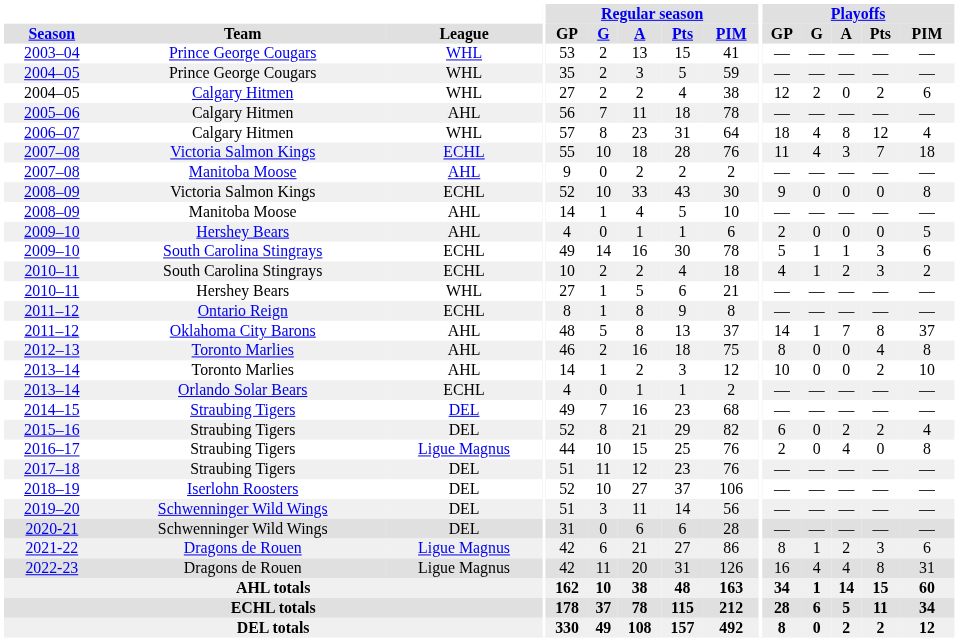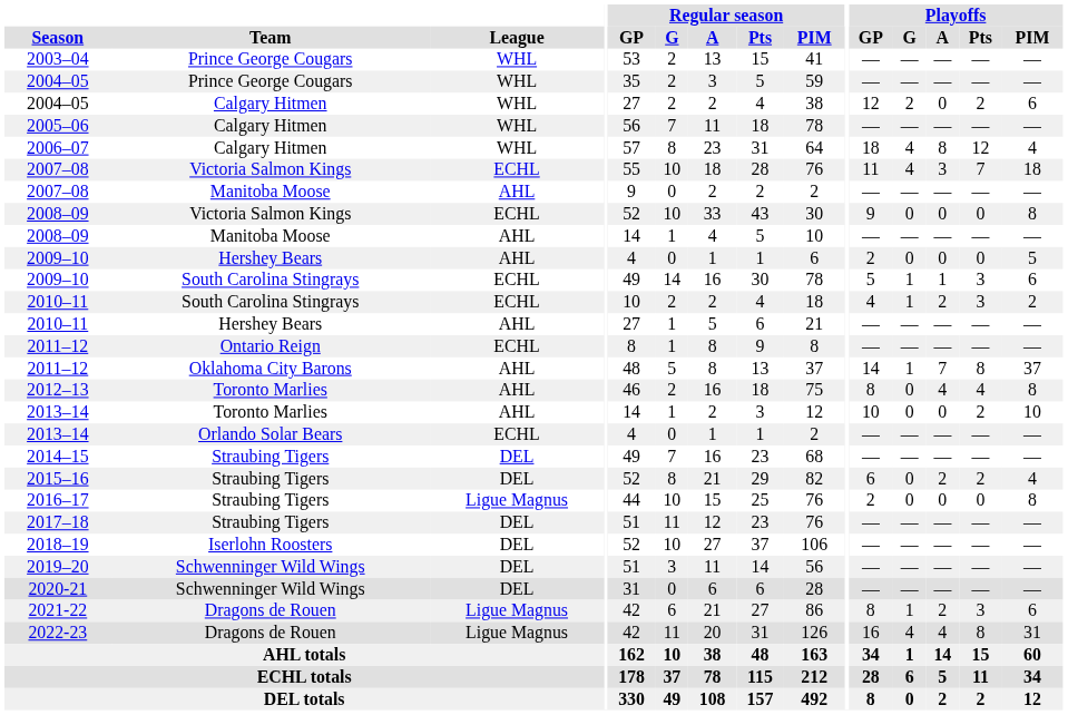 <table border="0" cellpadding="1" cellspacing="0" style="text-align:center; width:60em">
 <tr bgcolor="#e0e0e0">
 <th colspan="3" bgcolor="#ffffff"></th>
 <th rowspan="99" bgcolor="#ffffff"></th>
 <th colspan="5"><a href='#'>Regular season</a></th>
 <th rowspan="99" bgcolor="#ffffff"></th>
 <th colspan="5"><a href='#'>Playoffs</a></th>
 </tr>
 <tr bgcolor="#e0e0e0">
 <th><a href='#'>Season</a></th>
 <th>Team</th>
 <th>League</th>
 <th>GP</th>
 <th><a href='#'>G</a></th>
 <th><a href='#'>A</a></th>
 <th><a href='#'>Pts</a></th>
 <th><a href='#'>PIM</a></th>
 <th>GP</th>
 <th>G</th>
 <th>A</th>
 <th>Pts</th>
 <th>PIM</th>
 </tr>
 <tr ALIGN="center">
 <td><a href='#'>2003–04</a></td>
 <td><a href='#'>Prince George Cougars</a></td>
 <td><a href='#'>WHL</a></td>
 <td>53</td>
 <td>2</td>
 <td>13</td>
 <td>15</td>
 <td>41</td>
 <td>—</td>
 <td>—</td>
 <td>—</td>
 <td>—</td>
 <td>—</td>
 </tr>
 <tr ALIGN="center" bgcolor="#f0f0f0">
 <td><a href='#'>2004–05</a></td>
 <td>Prince George Cougars</td>
 <td>WHL</td>
 <td>35</td>
 <td>2</td>
 <td>3</td>
 <td>5</td>
 <td>59</td>
 <td>—</td>
 <td>—</td>
 <td>—</td>
 <td>—</td>
 <td>—</td>
 </tr>
 <tr ALIGN="center">
 <td>2004–05</td>
 <td><a href='#'>Calgary Hitmen</a></td>
 <td>WHL</td>
 <td>27</td>
 <td>2</td>
 <td>2</td>
 <td>4</td>
 <td>38</td>
 <td>12</td>
 <td>2</td>
 <td>0</td>
 <td>2</td>
 <td>6</td>
 </tr>
 <tr ALIGN="center" bgcolor="#f0f0f0">
 <td><a href='#'>2005–06</a></td>
 <td>Calgary Hitmen</td>
-<td>AHL</td>
+<td>WHL</td>
 <td>56</td>
 <td>7</td>
 <td>11</td>
 <td>18</td>
 <td>78</td>
 <td>—</td>
 <td>—</td>
 <td>—</td>
 <td>—</td>
 <td>—</td>
 </tr>
 <tr ALIGN="center">
 <td><a href='#'>2006–07</a></td>
 <td>Calgary Hitmen</td>
 <td>WHL</td>
 <td>57</td>
 <td>8</td>
 <td>23</td>
 <td>31</td>
 <td>64</td>
 <td>18</td>
 <td>4</td>
 <td>8</td>
 <td>12</td>
 <td>4</td>
 </tr>
 <tr ALIGN="center" bgcolor="#f0f0f0">
 <td><a href='#'>2007–08</a></td>
 <td><a href='#'>Victoria Salmon Kings</a></td>
 <td><a href='#'>ECHL</a></td>
 <td>55</td>
 <td>10</td>
 <td>18</td>
 <td>28</td>
 <td>76</td>
 <td>11</td>
 <td>4</td>
 <td>3</td>
 <td>7</td>
 <td>18</td>
 </tr>
 <tr ALIGN="center">
 <td><a href='#'>2007–08</a></td>
 <td><a href='#'>Manitoba Moose</a></td>
 <td><a href='#'>AHL</a></td>
 <td>9</td>
 <td>0</td>
 <td>2</td>
 <td>2</td>
 <td>2</td>
 <td>—</td>
 <td>—</td>
 <td>—</td>
 <td>—</td>
 <td>—</td>
 </tr>
 <tr ALIGN="center" bgcolor="#f0f0f0">
 <td><a href='#'>2008–09</a></td>
 <td>Victoria Salmon Kings</td>
 <td>ECHL</td>
 <td>52</td>
 <td>10</td>
 <td>33</td>
 <td>43</td>
 <td>30</td>
 <td>9</td>
 <td>0</td>
 <td>0</td>
 <td>0</td>
 <td>8</td>
 </tr>
 <tr ALIGN="center">
 <td><a href='#'>2008–09</a></td>
 <td>Manitoba Moose</td>
 <td>AHL</td>
 <td>14</td>
 <td>1</td>
 <td>4</td>
 <td>5</td>
 <td>10</td>
 <td>—</td>
 <td>—</td>
 <td>—</td>
 <td>—</td>
 <td>—</td>
 </tr>
 <tr ALIGN="center" bgcolor="#f0f0f0">
 <td><a href='#'>2009–10</a></td>
 <td><a href='#'>Hershey Bears</a></td>
 <td>AHL</td>
 <td>4</td>
 <td>0</td>
 <td>1</td>
 <td>1</td>
 <td>6</td>
 <td>2</td>
 <td>0</td>
 <td>0</td>
 <td>0</td>
 <td>5</td>
 </tr>
 <tr ALIGN="center">
 <td><a href='#'>2009–10</a></td>
 <td><a href='#'>South Carolina Stingrays</a></td>
 <td>ECHL</td>
 <td>49</td>
 <td>14</td>
 <td>16</td>
 <td>30</td>
 <td>78</td>
 <td>5</td>
 <td>1</td>
 <td>1</td>
 <td>3</td>
 <td>6</td>
 </tr>
 <tr ALIGN="center" bgcolor="#f0f0f0">
 <td><a href='#'>2010–11</a></td>
 <td>South Carolina Stingrays</td>
 <td>ECHL</td>
 <td>10</td>
 <td>2</td>
 <td>2</td>
 <td>4</td>
 <td>18</td>
 <td>4</td>
 <td>1</td>
 <td>2</td>
 <td>3</td>
 <td>2</td>
 </tr>
 <tr ALIGN="center">
 <td><a href='#'>2010–11</a></td>
 <td>Hershey Bears</td>
-<td>WHL</td>
+<td>AHL</td>
 <td>27</td>
 <td>1</td>
 <td>5</td>
 <td>6</td>
 <td>21</td>
 <td>—</td>
 <td>—</td>
 <td>—</td>
 <td>—</td>
 <td>—</td>
 </tr>
 <tr ALIGN="center" bgcolor="#f0f0f0">
 <td><a href='#'>2011–12</a></td>
 <td><a href='#'>Ontario Reign</a></td>
 <td>ECHL</td>
 <td>8</td>
 <td>1</td>
 <td>8</td>
 <td>9</td>
 <td>8</td>
 <td>—</td>
 <td>—</td>
 <td>—</td>
 <td>—</td>
 <td>—</td>
 </tr>
 <tr ALIGN="center">
 <td><a href='#'>2011–12</a></td>
 <td><a href='#'>Oklahoma City Barons</a></td>
 <td>AHL</td>
 <td>48</td>
 <td>5</td>
 <td>8</td>
 <td>13</td>
 <td>37</td>
 <td>14</td>
 <td>1</td>
 <td>7</td>
 <td>8</td>
 <td>37</td>
 </tr>
 <tr ALIGN="center" bgcolor="#f0f0f0">
 <td><a href='#'>2012–13</a></td>
 <td><a href='#'>Toronto Marlies</a></td>
 <td>AHL</td>
 <td>46</td>
 <td>2</td>
 <td>16</td>
 <td>18</td>
 <td>75</td>
 <td>8</td>
 <td>0</td>
-<td>0</td>
+<td>4</td>
 <td>4</td>
 <td>8</td>
 </tr>
 <tr ALIGN="center">
 <td><a href='#'>2013–14</a></td>
 <td>Toronto Marlies</td>
 <td>AHL</td>
 <td>14</td>
 <td>1</td>
 <td>2</td>
 <td>3</td>
 <td>12</td>
 <td>10</td>
 <td>0</td>
 <td>0</td>
 <td>2</td>
 <td>10</td>
 </tr>
 <tr ALIGN="center" bgcolor="#f0f0f0">
 <td><a href='#'>2013–14</a></td>
 <td><a href='#'>Orlando Solar Bears</a></td>
 <td>ECHL</td>
 <td>4</td>
 <td>0</td>
 <td>1</td>
 <td>1</td>
 <td>2</td>
 <td>—</td>
 <td>—</td>
 <td>—</td>
 <td>—</td>
 <td>—</td>
 </tr>
 <tr ALIGN="center">
 <td><a href='#'>2014–15</a></td>
 <td><a href='#'>Straubing Tigers</a></td>
 <td><a href='#'>DEL</a></td>
 <td>49</td>
 <td>7</td>
 <td>16</td>
 <td>23</td>
 <td>68</td>
 <td>—</td>
 <td>—</td>
 <td>—</td>
 <td>—</td>
 <td>—</td>
 </tr>
 <tr ALIGN="center" bgcolor="#f0f0f0">
 <td><a href='#'>2015–16</a></td>
 <td>Straubing Tigers</td>
 <td>DEL</td>
 <td>52</td>
 <td>8</td>
 <td>21</td>
 <td>29</td>
 <td>82</td>
 <td>6</td>
 <td>0</td>
 <td>2</td>
 <td>2</td>
 <td>4</td>
 </tr>
 <tr ALIGN="center">
 <td><a href='#'>2016–17</a></td>
 <td>Straubing Tigers</td>
 <td><a href='#'>Ligue Magnus</a></td>
 <td>44</td>
 <td>10</td>
 <td>15</td>
 <td>25</td>
 <td>76</td>
 <td>2</td>
 <td>0</td>
-<td>4</td>
+<td>0</td>
 <td>0</td>
 <td>8</td>
 </tr>
 <tr ALIGN="center" bgcolor="#f0f0f0">
 <td><a href='#'>2017–18</a></td>
 <td>Straubing Tigers</td>
 <td>DEL</td>
 <td>51</td>
 <td>11</td>
 <td>12</td>
 <td>23</td>
 <td>76</td>
 <td>—</td>
 <td>—</td>
 <td>—</td>
 <td>—</td>
 <td>—</td>
 </tr>
 <tr ALIGN="center">
 <td><a href='#'>2018–19</a></td>
 <td><a href='#'>Iserlohn Roosters</a></td>
 <td>DEL</td>
 <td>52</td>
 <td>10</td>
 <td>27</td>
 <td>37</td>
 <td>106</td>
 <td>—</td>
 <td>—</td>
 <td>—</td>
 <td>—</td>
 <td>—</td>
 </tr>
 <tr ALIGN="center" bgcolor="#f0f0f0">
 <td><a href='#'>2019–20</a></td>
 <td><a href='#'>Schwenninger Wild Wings</a></td>
 <td>DEL</td>
 <td>51</td>
 <td>3</td>
 <td>11</td>
 <td>14</td>
 <td>56</td>
 <td>—</td>
 <td>—</td>
 <td>—</td>
 <td>—</td>
 <td>—</td>
 </tr>
 <tr ALIGN="center" bgcolor="#e0e0e0">
 <td><a href='#'>2020-21</a></td>
 <td>Schwenninger Wild Wings</td>
 <td>DEL</td>
 <td>31</td>
 <td>0</td>
 <td>6</td>
 <td>6</td>
 <td>28</td>
 <td>—</td>
 <td>—</td>
 <td>—</td>
 <td>—</td>
 <td>—</td>
 </tr>
 <tr ALIGN="center" bgcolor="#f0f0f0">
 <td><a href='#'>2021-22</a></td>
 <td><a href='#'>Dragons de Rouen</a></td>
 <td><a href='#'>Ligue Magnus</a></td>
 <td>42</td>
 <td>6</td>
 <td>21</td>
 <td>27</td>
 <td>86</td>
 <td>8</td>
 <td>1</td>
 <td>2</td>
 <td>3</td>
 <td>6</td>
 </tr>
 <tr ALIGN="center" bgcolor="#e0e0e0">
 <td><a href='#'>2022-23</a></td>
 <td>Dragons de Rouen</td>
 <td>Ligue Magnus</td>
 <td>42</td>
 <td>11</td>
 <td>20</td>
 <td>31</td>
 <td>126</td>
 <td>16</td>
 <td>4</td>
 <td>4</td>
 <td>8</td>
 <td>31</td>
 </tr>
 <tr ALIGN="center" bgcolor="#f0f0f0">
 <th colspan="3">AHL totals</th>
 <th>162</th>
 <th>10</th>
 <th>38</th>
 <th>48</th>
 <th>163</th>
 <th>34</th>
 <th>1</th>
 <th>14</th>
 <th>15</th>
 <th>60</th>
 </tr>
 <tr ALIGN="center" bgcolor="#e0e0e0">
 <th colspan="3">ECHL totals</th>
 <th>178</th>
 <th>37</th>
 <th>78</th>
 <th>115</th>
 <th>212</th>
 <th>28</th>
 <th>6</th>
 <th>5</th>
 <th>11</th>
 <th>34</th>
 </tr>
 <tr ALIGN="center" bgcolor="#f0f0f0">
 <th colspan="3">DEL totals</th>
 <th>330</th>
 <th>49</th>
 <th>108</th>
 <th>157</th>
 <th>492</th>
 <th>8</th>
 <th>0</th>
 <th>2</th>
 <th>2</th>
 <th>12</th>
 </tr>
 </table>
